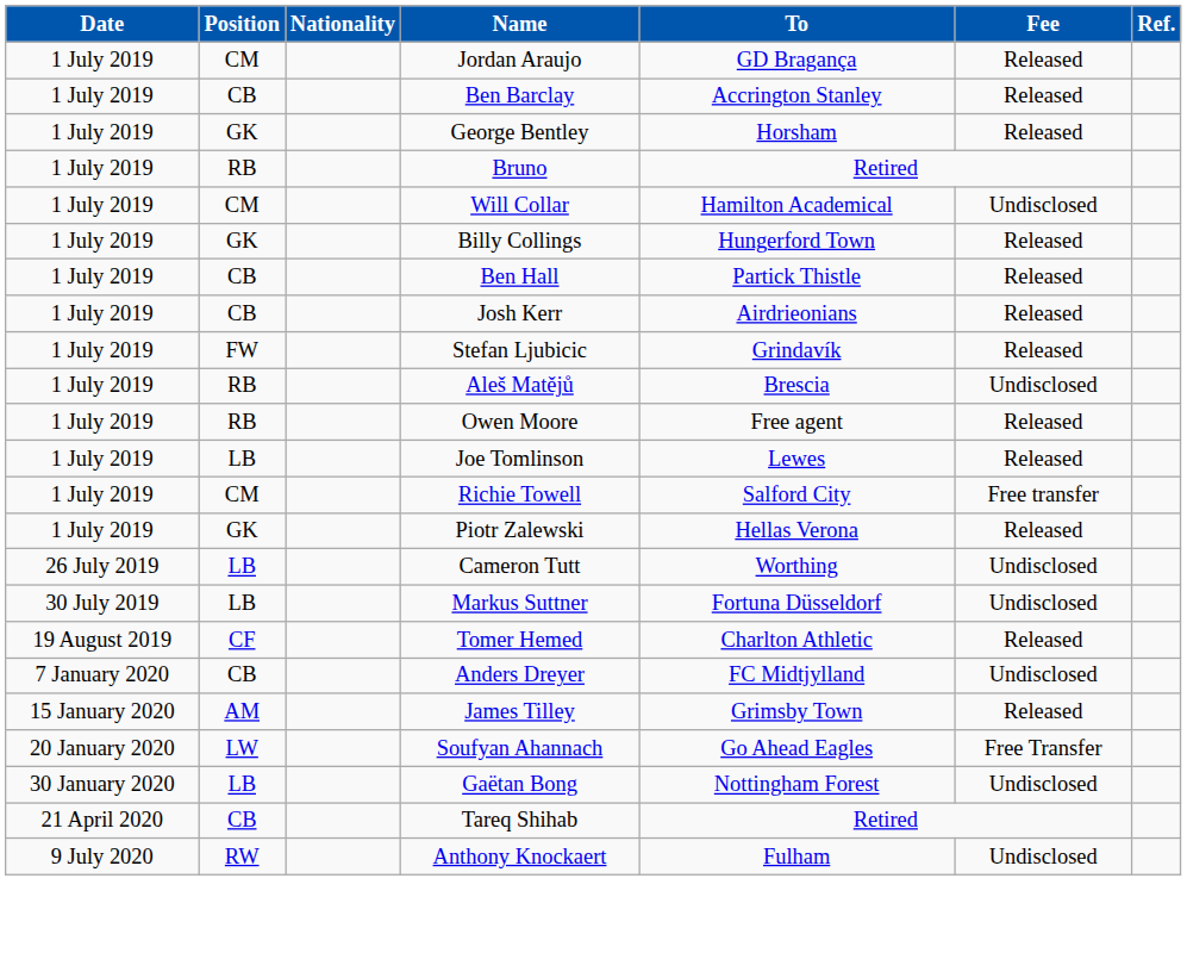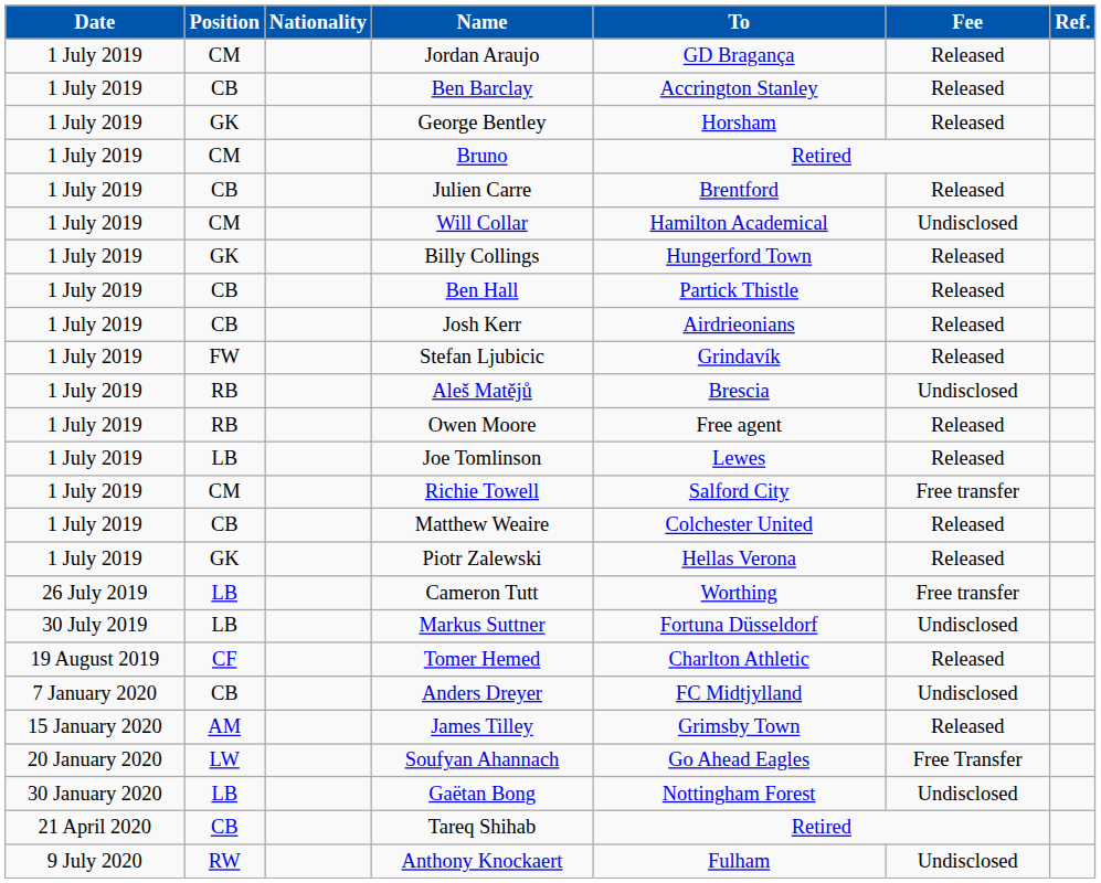 <table class="wikitable"  style="text-align:center; font-size:90%; ">
 <tr>
 <th style="; background:#0056AD; color:#FFFFFF; width:120px;">Date</th>
 <th style=" background:#0056AD; color:#FFFFFF; width:50px;">Position</th>
 <th style=" background:#0056AD; color:#FFFFFF; width:50px;">Nationality</th>
 <th style=" background:#0056AD; color:#FFFFFF; width:150px;">Name</th>
 <th style=" background:#0056AD; color:#FFFFFF; width:200px;">To</th>
 <th style=" background:#0056AD; color:#FFFFFF; width:110px;">Fee</th>
 <th style=" background:#0056AD; color:#FFFFFF; width:25px;">Ref.</th>
 </tr>
 <tr>
 <td>1 July 2019</td>
 <td>CM</td>
 <td></td>
 <td>Jordan Araujo</td>
 <td> <a href='#'>GD Bragança</a></td>
 <td>Released</td>
 <td></td>
 </tr>
 <tr>
 <td>1 July 2019</td>
 <td>CB</td>
 <td></td>
 <td><a href='#'>Ben Barclay</a></td>
 <td> <a href='#'>Accrington Stanley</a></td>
 <td>Released</td>
 <td></td>
 </tr>
 <tr>
 <td>1 July 2019</td>
 <td>GK</td>
 <td></td>
 <td>George Bentley</td>
 <td> <a href='#'>Horsham</a></td>
 <td>Released</td>
 <td></td>
 </tr>
 <tr>
 <td>1 July 2019</td>
-<td>RB</td>
+<td>CM</td>
 <td></td>
 <td><a href='#'>Bruno</a></td>
 <td colspan="2"><a href='#'>Retired</a></td>
+<td></td>
+</tr>
+<tr>
+<td>1 July 2019</td>
+<td>CB</td>
+<td></td>
+<td>Julien Carre</td>
+<td> <a href='#'>Brentford</a></td>
+<td>Released</td>
 <td></td>
 </tr>
 <tr>
 <td>1 July 2019</td>
 <td>CM</td>
 <td></td>
 <td><a href='#'>Will Collar</a></td>
 <td> <a href='#'>Hamilton Academical</a></td>
 <td>Undisclosed</td>
 <td></td>
 </tr>
 <tr>
 <td>1 July 2019</td>
 <td>GK</td>
 <td></td>
 <td>Billy Collings</td>
 <td> <a href='#'>Hungerford Town</a></td>
 <td>Released</td>
 <td></td>
 </tr>
 <tr>
 <td>1 July 2019</td>
 <td>CB</td>
 <td></td>
 <td><a href='#'>Ben Hall</a></td>
 <td> <a href='#'>Partick Thistle</a></td>
 <td>Released</td>
 <td></td>
 </tr>
 <tr>
 <td>1 July 2019</td>
 <td>CB</td>
 <td></td>
 <td>Josh Kerr</td>
 <td> <a href='#'>Airdrieonians</a></td>
 <td>Released</td>
 <td></td>
 </tr>
 <tr>
 <td>1 July 2019</td>
 <td>FW</td>
 <td></td>
 <td>Stefan Ljubicic</td>
 <td> <a href='#'>Grindavík</a></td>
 <td>Released</td>
 <td></td>
 </tr>
 <tr>
 <td>1 July 2019</td>
 <td>RB</td>
 <td></td>
 <td><a href='#'>Aleš Matějů</a></td>
 <td> <a href='#'>Brescia</a></td>
 <td>Undisclosed</td>
 <td></td>
 </tr>
 <tr>
 <td>1 July 2019</td>
 <td>RB</td>
 <td></td>
 <td>Owen Moore</td>
 <td>Free agent</td>
 <td>Released</td>
 <td></td>
 </tr>
 <tr>
 <td>1 July 2019</td>
 <td>LB</td>
 <td></td>
 <td>Joe Tomlinson</td>
 <td> <a href='#'>Lewes</a></td>
 <td>Released</td>
 <td></td>
 </tr>
 <tr>
 <td>1 July 2019</td>
 <td>CM</td>
 <td></td>
 <td><a href='#'>Richie Towell</a></td>
 <td> <a href='#'>Salford City</a></td>
 <td>Free transfer</td>
 <td></td>
 </tr>
 <tr>
 <td>1 July 2019</td>
+<td>CB</td>
+<td></td>
+<td>Matthew Weaire</td>
+<td> <a href='#'>Colchester United</a></td>
+<td>Released</td>
+<td></td>
+</tr>
+<tr>
+<td>1 July 2019</td>
 <td>GK</td>
 <td></td>
 <td>Piotr Zalewski</td>
 <td> <a href='#'>Hellas Verona</a></td>
 <td>Released</td>
 <td></td>
 </tr>
 <tr>
 <td>26 July 2019</td>
 <td><a href='#'>LB</a></td>
 <td></td>
 <td>Cameron Tutt</td>
 <td> <a href='#'>Worthing</a></td>
-<td>Undisclosed</td>
+<td>Free transfer</td>
 <td></td>
 </tr>
 <tr>
 <td>30 July 2019</td>
 <td>LB</td>
 <td></td>
 <td><a href='#'>Markus Suttner</a></td>
 <td> <a href='#'>Fortuna Düsseldorf</a></td>
 <td>Undisclosed</td>
 <td></td>
 </tr>
 <tr>
 <td>19 August 2019</td>
 <td><a href='#'>CF</a></td>
 <td></td>
 <td><a href='#'>Tomer Hemed</a></td>
 <td> <a href='#'>Charlton Athletic</a></td>
 <td>Released</td>
 <td></td>
 </tr>
 <tr>
 <td>7 January 2020</td>
 <td>CB</td>
 <td></td>
 <td><a href='#'>Anders Dreyer</a></td>
 <td> <a href='#'>FC Midtjylland</a></td>
 <td>Undisclosed</td>
 <td></td>
 </tr>
 <tr>
 <td>15 January 2020</td>
 <td><a href='#'>AM</a></td>
 <td></td>
 <td><a href='#'>James Tilley</a></td>
 <td> <a href='#'>Grimsby Town</a></td>
 <td>Released</td>
 <td></td>
 </tr>
 <tr>
 <td>20 January 2020</td>
 <td><a href='#'>LW</a></td>
 <td></td>
 <td><a href='#'>Soufyan Ahannach</a></td>
 <td> <a href='#'>Go Ahead Eagles</a></td>
 <td>Free Transfer</td>
 <td></td>
 </tr>
 <tr>
 <td>30 January 2020</td>
 <td><a href='#'>LB</a></td>
 <td></td>
 <td><a href='#'>Gaëtan Bong</a></td>
 <td> <a href='#'>Nottingham Forest</a></td>
 <td>Undisclosed</td>
 <td></td>
 </tr>
 <tr>
 <td>21 April 2020</td>
 <td><a href='#'>CB</a></td>
 <td></td>
 <td>Tareq Shihab</td>
 <td colspan="2"><a href='#'>Retired</a></td>
 <td></td>
 </tr>
 <tr>
 <td>9 July 2020</td>
 <td><a href='#'>RW</a></td>
 <td></td>
 <td><a href='#'>Anthony Knockaert</a></td>
 <td> <a href='#'>Fulham</a></td>
 <td>Undisclosed</td>
 <td></td>
 </tr>
 </table>
